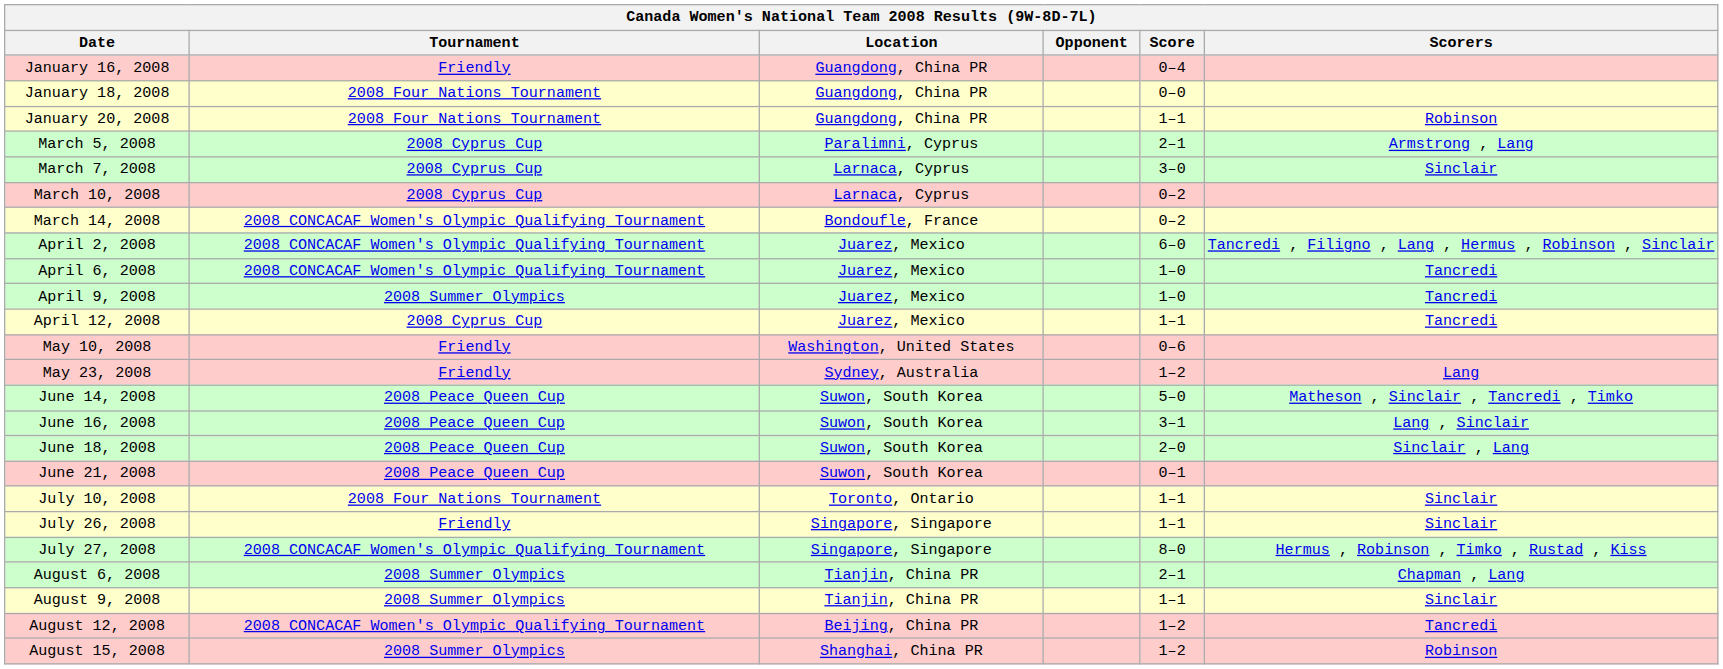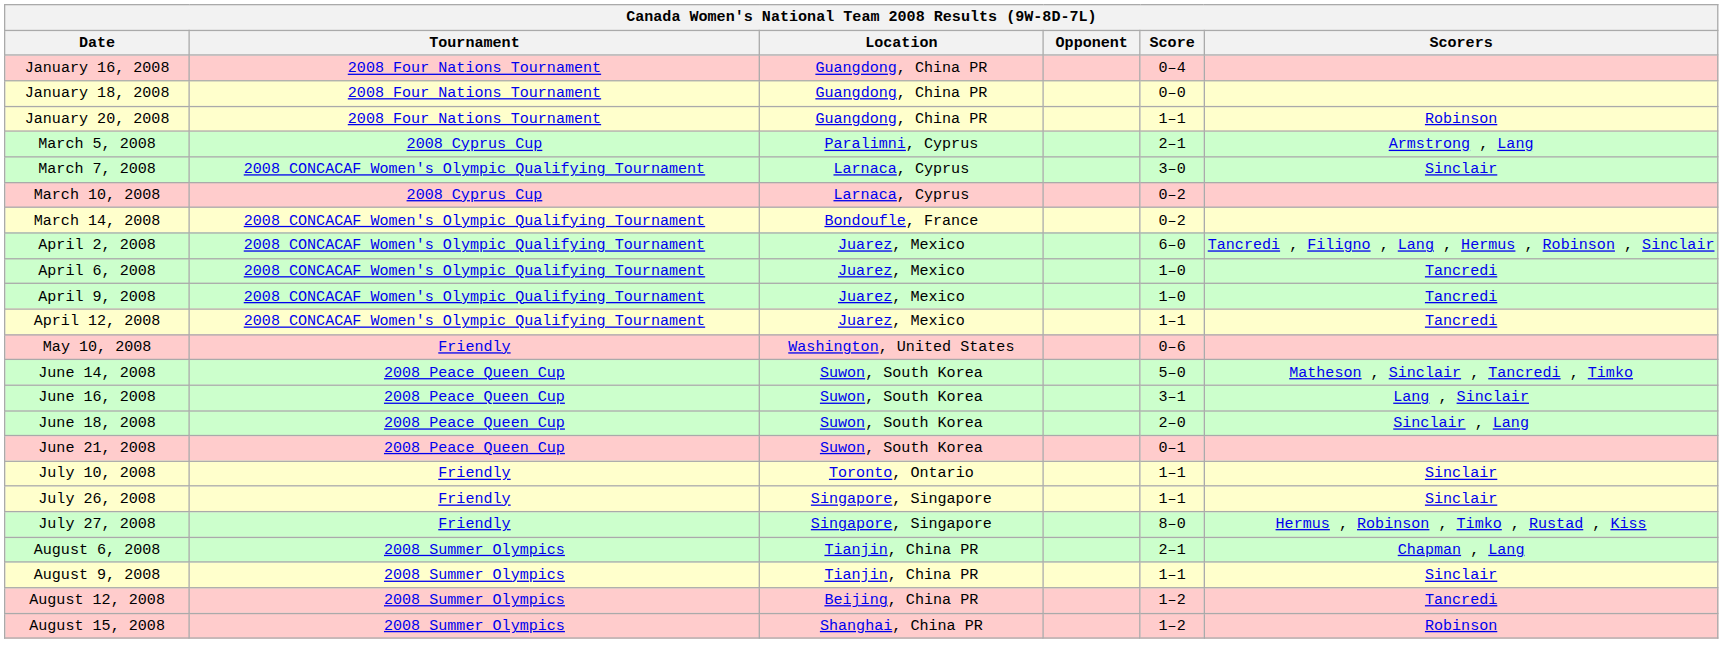 <table class="wikitable collapsible collapsed" style="font-size:90%">
 <tr>
 <th colspan="6"><strong>Canada Women's National Team 2008 Results (9W-8D-7L)</strong></th>
 </tr>
 <tr>
 <th>Date</th>
 <th>Tournament</th>
 <th>Location</th>
 <th>Opponent</th>
 <th>Score</th>
 <th width=30%>Scorers</th>
 </tr>
 <tr style="background:#fcc;">
 <td style="text-align: center;">January 16, 2008</td>
-<td style="text-align: center;"><a href='#'>Friendly</a></td>
+<td style="text-align: center;"><a href='#'>2008 Four Nations Tournament</a></td>
 <td style="text-align: center;"><a href='#'>Guangdong</a>, China PR</td>
 <td></td>
 <td style="text-align: center;">0–4</td>
 <td style="text-align: center;"></td>
 </tr>
 <tr style="background:#ffc;">
 <td style="text-align: center;">January 18, 2008</td>
 <td style="text-align: center;"><a href='#'>2008 Four Nations Tournament</a></td>
 <td style="text-align: center;"><a href='#'>Guangdong</a>, China PR</td>
 <td></td>
 <td style="text-align: center;">0–0</td>
 <td style="text-align: center;"></td>
 </tr>
 <tr style="background:#ffc;">
 <td style="text-align: center;">January 20, 2008</td>
 <td style="text-align: center;"><a href='#'>2008 Four Nations Tournament</a></td>
 <td style="text-align: center;"><a href='#'>Guangdong</a>, China PR</td>
 <td></td>
 <td style="text-align: center;">1–1</td>
 <td style="text-align: center;"><a href='#'>Robinson</a> </td>
 </tr>
 <tr style="background:#cfc;">
 <td style="text-align: center;">March 5, 2008</td>
 <td style="text-align: center;"><a href='#'>2008 Cyprus Cup</a></td>
 <td style="text-align: center;"><a href='#'>Paralimni</a>, Cyprus</td>
 <td></td>
 <td style="text-align: center;">2–1</td>
 <td style="text-align: center;"><a href='#'>Armstrong</a> , <a href='#'>Lang</a> </td>
 </tr>
 <tr style="background:#cfc;">
 <td style="text-align: center;">March 7, 2008</td>
-<td style="text-align: center;"><a href='#'>2008 Cyprus Cup</a></td>
+<td style="text-align: center;"><a href='#'>2008 CONCACAF Women's Olympic Qualifying Tournament</a></td>
 <td style="text-align: center;"><a href='#'>Larnaca</a>, Cyprus</td>
 <td></td>
 <td style="text-align: center;">3–0</td>
 <td style="text-align: center;"><a href='#'>Sinclair</a> </td>
 </tr>
 <tr style="background:#fcc;">
 <td style="text-align: center;">March 10, 2008</td>
 <td style="text-align: center;"><a href='#'>2008 Cyprus Cup</a></td>
 <td style="text-align: center;"><a href='#'>Larnaca</a>, Cyprus</td>
 <td></td>
 <td style="text-align: center;">0–2</td>
 <td style="text-align: center;"></td>
 </tr>
 <tr style="background:#ffc;">
 <td style="text-align: center;">March 14, 2008</td>
 <td style="text-align: center;"><a href='#'>2008 CONCACAF Women's Olympic Qualifying Tournament</a></td>
 <td style="text-align: center;"><a href='#'>Bondoufle</a>, France</td>
 <td></td>
 <td style="text-align: center;">0–2</td>
 <td style="text-align: center;"></td>
 </tr>
 <tr style="background:#cfc;">
 <td style="text-align: center;">April 2, 2008</td>
 <td style="text-align: center;"><a href='#'>2008 CONCACAF Women's Olympic Qualifying Tournament</a></td>
 <td style="text-align: center;"><a href='#'>Juarez</a>, Mexico</td>
 <td></td>
 <td style="text-align: center;">6–0</td>
 <td style="text-align: center;"><a href='#'>Tancredi</a> , <a href='#'>Filigno</a> , <a href='#'>Lang</a> , <a href='#'>Hermus</a> , <a href='#'>Robinson</a> , <a href='#'>Sinclair</a> </td>
 </tr>
 <tr style="background:#cfc;">
 <td style="text-align: center;">April 6, 2008</td>
 <td style="text-align: center;"><a href='#'>2008 CONCACAF Women's Olympic Qualifying Tournament</a></td>
 <td style="text-align: center;"><a href='#'>Juarez</a>, Mexico</td>
 <td></td>
 <td style="text-align: center;">1–0</td>
 <td style="text-align: center;"><a href='#'>Tancredi</a> </td>
 </tr>
 <tr style="background:#cfc;">
 <td style="text-align: center;">April 9, 2008</td>
-<td style="text-align: center;"><a href='#'>2008 Summer Olympics</a></td>
+<td style="text-align: center;"><a href='#'>2008 CONCACAF Women's Olympic Qualifying Tournament</a></td>
 <td style="text-align: center;"><a href='#'>Juarez</a>, Mexico</td>
 <td></td>
 <td style="text-align: center;">1–0</td>
 <td style="text-align: center;"><a href='#'>Tancredi</a> </td>
 </tr>
 <tr style="background:#ffc;">
 <td style="text-align: center;">April 12, 2008</td>
-<td style="text-align: center;"><a href='#'>2008 Cyprus Cup</a></td>
+<td style="text-align: center;"><a href='#'>2008 CONCACAF Women's Olympic Qualifying Tournament</a></td>
 <td style="text-align: center;"><a href='#'>Juarez</a>, Mexico</td>
 <td></td>
 <td style="text-align: center;">1–1</td>
 <td style="text-align: center;"><a href='#'>Tancredi</a> </td>
 </tr>
 <tr style="background:#fcc;">
 <td style="text-align: center;">May 10, 2008</td>
 <td style="text-align: center;"><a href='#'>Friendly</a></td>
 <td style="text-align: center;"><a href='#'>Washington</a>, United States</td>
 <td></td>
 <td style="text-align: center;">0–6</td>
 <td style="text-align: center;"></td>
-</tr>
-<tr style="background:#fcc;">
-<td style="text-align: center;">May 23, 2008</td>
-<td style="text-align: center;"><a href='#'>Friendly</a></td>
-<td style="text-align: center;"><a href='#'>Sydney</a>, Australia</td>
-<td></td>
-<td style="text-align: center;">1–2</td>
-<td style="text-align: center;"><a href='#'>Lang</a> </td>
 </tr>
 <tr style="background:#cfc;">
 <td style="text-align: center;">June 14, 2008</td>
 <td style="text-align: center;"><a href='#'>2008 Peace Queen Cup</a></td>
 <td style="text-align: center;"><a href='#'>Suwon</a>, South Korea</td>
 <td></td>
 <td style="text-align: center;">5–0</td>
 <td style="text-align: center;"><a href='#'>Matheson</a> , <a href='#'>Sinclair</a> , <a href='#'>Tancredi</a> , <a href='#'>Timko</a> </td>
 </tr>
 <tr style="background:#cfc;">
 <td style="text-align: center;">June 16, 2008</td>
 <td style="text-align: center;"><a href='#'>2008 Peace Queen Cup</a></td>
 <td style="text-align: center;"><a href='#'>Suwon</a>, South Korea</td>
 <td></td>
 <td style="text-align: center;">3–1</td>
 <td style="text-align: center;"><a href='#'>Lang</a> , <a href='#'>Sinclair</a> </td>
 </tr>
 <tr style="background:#cfc;">
 <td style="text-align: center;">June 18, 2008</td>
 <td style="text-align: center;"><a href='#'>2008 Peace Queen Cup</a></td>
 <td style="text-align: center;"><a href='#'>Suwon</a>, South Korea</td>
 <td></td>
 <td style="text-align: center;">2–0</td>
 <td style="text-align: center;"><a href='#'>Sinclair</a> , <a href='#'>Lang</a> </td>
 </tr>
 <tr style="background:#fcc;">
 <td style="text-align: center;">June 21, 2008</td>
 <td style="text-align: center;"><a href='#'>2008 Peace Queen Cup</a></td>
 <td style="text-align: center;"><a href='#'>Suwon</a>, South Korea</td>
 <td></td>
 <td style="text-align: center;">0–1</td>
 <td style="text-align: center;"></td>
 </tr>
 <tr style="background:#ffc;">
 <td style="text-align: center;">July 10, 2008</td>
-<td style="text-align: center;"><a href='#'>2008 Four Nations Tournament</a></td>
+<td style="text-align: center;"><a href='#'>Friendly</a></td>
 <td style="text-align: center;"><a href='#'>Toronto</a>, Ontario</td>
 <td></td>
 <td style="text-align: center;">1–1</td>
 <td style="text-align: center;"><a href='#'>Sinclair</a> </td>
 </tr>
 <tr style="background:#ffc;">
 <td style="text-align: center;">July 26, 2008</td>
 <td style="text-align: center;"><a href='#'>Friendly</a></td>
 <td style="text-align: center;"><a href='#'>Singapore</a>, Singapore</td>
 <td></td>
 <td style="text-align: center;">1–1</td>
 <td style="text-align: center;"><a href='#'>Sinclair</a> </td>
 </tr>
 <tr style="background:#cfc;">
 <td style="text-align: center;">July 27, 2008</td>
-<td style="text-align: center;"><a href='#'>2008 CONCACAF Women's Olympic Qualifying Tournament</a></td>
+<td style="text-align: center;"><a href='#'>Friendly</a></td>
 <td style="text-align: center;"><a href='#'>Singapore</a>, Singapore</td>
 <td></td>
 <td style="text-align: center;">8–0</td>
 <td style="text-align: center;"><a href='#'>Hermus</a> , <a href='#'>Robinson</a> , <a href='#'>Timko</a> , <a href='#'>Rustad</a> , <a href='#'>Kiss</a> </td>
 </tr>
 <tr style="background:#cfc;">
 <td style="text-align: center;">August 6, 2008</td>
 <td style="text-align: center;"><a href='#'>2008 Summer Olympics</a></td>
 <td style="text-align: center;"><a href='#'>Tianjin</a>, China PR</td>
 <td></td>
 <td style="text-align: center;">2–1</td>
 <td style="text-align: center;"><a href='#'>Chapman</a> , <a href='#'>Lang</a> </td>
 </tr>
 <tr style="background:#ffc;">
 <td style="text-align: center;">August 9, 2008</td>
 <td style="text-align: center;"><a href='#'>2008 Summer Olympics</a></td>
 <td style="text-align: center;"><a href='#'>Tianjin</a>, China PR</td>
 <td></td>
 <td style="text-align: center;">1–1</td>
 <td style="text-align: center;"><a href='#'>Sinclair</a> </td>
 </tr>
 <tr style="background:#fcc;">
 <td style="text-align: center;">August 12, 2008</td>
-<td style="text-align: center;"><a href='#'>2008 CONCACAF Women's Olympic Qualifying Tournament</a></td>
+<td style="text-align: center;"><a href='#'>2008 Summer Olympics</a></td>
 <td style="text-align: center;"><a href='#'>Beijing</a>, China PR</td>
 <td></td>
 <td style="text-align: center;">1–2</td>
 <td style="text-align: center;"><a href='#'>Tancredi</a> </td>
 </tr>
 <tr style="background:#fcc;">
 <td style="text-align: center;">August 15, 2008</td>
 <td style="text-align: center;"><a href='#'>2008 Summer Olympics</a></td>
 <td style="text-align: center;"><a href='#'>Shanghai</a>, China PR</td>
 <td></td>
 <td style="text-align: center;">1–2</td>
 <td style="text-align: center;"><a href='#'>Robinson</a> </td>
 </tr>
 </table>
